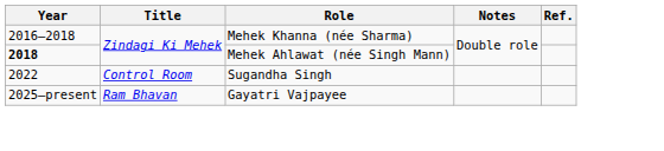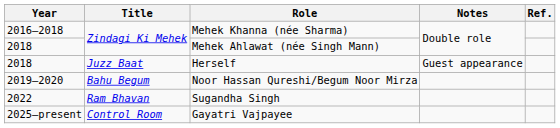 <table class="wikitable">
 <tr>
 <th>Year</th>
 <th>Title</th>
 <th>Role</th>
 <th>Notes</th>
 <th>Ref.</th>
 </tr>
 <tr>
 <td>2016–2018</td>
 <td rowspan="2"><em><a href='#'>Zindagi Ki Mehek</a></em></td>
 <td>Mehek Khanna (née Sharma)</td>
 <td rowspan="2">Double role</td>
 <td></td>
 </tr>
 <tr>
-<td><strong>2018</strong></td>
+<td>2018</td>
 <td>Mehek Ahlawat (née Singh Mann)</td>
 <td></td>
 </tr>
 <tr>
+<td>2018</td>
+<td><em><a href='#'>Juzz Baat</a></em></td>
+<td>Herself</td>
+<td>Guest appearance</td>
+<td></td>
+</tr>
+<tr>
+<td>2019–2020</td>
+<td><em><a href='#'>Bahu Begum</a></em></td>
+<td>Noor Hassan Qureshi/Begum Noor Mirza</td>
+<td></td>
+<td></td>
+</tr>
+<tr>
 <td>2022</td>
-<td><em><a href='#'>Control Room</a></em></td>
+<td><em><a href='#'>Ram Bhavan</a></em></td>
 <td>Sugandha Singh</td>
 <td></td>
 <td></td>
 </tr>
 <tr>
 <td>2025–present</td>
-<td><em><a href='#'>Ram Bhavan</a></em></td>
+<td><em><a href='#'>Control Room</a></em></td>
 <td>Gayatri Vajpayee</td>
 <td></td>
 <td></td>
 </tr>
 </table>
